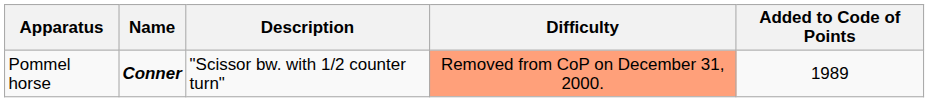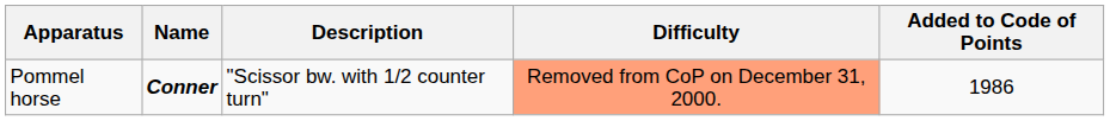 <table class="wikitable">
 <tr>
 <th scope="col">Apparatus</th>
 <th scope="col">Name</th>
 <th scope="col">Description</th>
 <th scope="col">Difficulty</th>
 <th scope="col">Added to Code of Points</th>
 </tr>
 <tr>
 <td>Pommel horse</td>
 <td><strong><em>Conner</em></strong></td>
 <td>"Scissor bw. with 1/2 counter turn"</td>
 <td align=center style="background: lightsalmon;">Removed from CoP on December 31, 2000.</td>
-<td align=center>1989</td>
+<td align=center>1986</td>
 </tr>
 </table>
